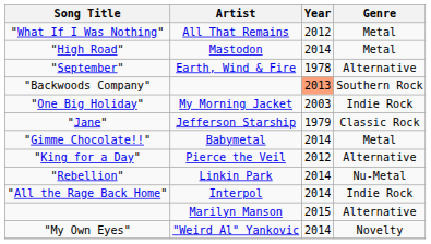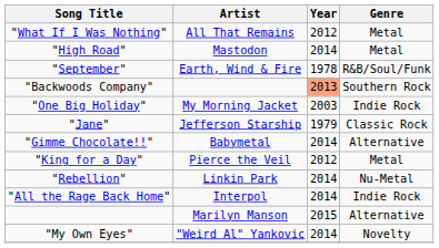 <table class="wikitable sortable" style="text-align:center;">
 <tr>
 <th>Song Title</th>
 <th>Artist</th>
 <th>Year</th>
 <th>Genre</th>
 </tr>
 <tr>
 <td>"<a href='#'>What If I Was Nothing</a>"</td>
 <td><a href='#'>All That Remains</a></td>
 <td>2012</td>
 <td>Metal</td>
 </tr>
 <tr>
 <td>"<a href='#'>High Road</a>"</td>
 <td><a href='#'>Mastodon</a></td>
 <td>2014</td>
 <td>Metal</td>
 </tr>
 <tr>
 <td>"<a href='#'>September</a>"</td>
 <td><a href='#'>Earth, Wind & Fire</a></td>
 <td>1978</td>
-<td>Alternative</td>
+<td>R&B/Soul/Funk</td>
 </tr>
 <tr>
 <td>"Backwoods Company"</td>
 <td></td>
 <td style="background: lightsalmon;">2013</td>
 <td>Southern Rock</td>
 </tr>
 <tr>
 <td>"<a href='#'>One Big Holiday</a>"</td>
 <td><a href='#'>My Morning Jacket</a></td>
 <td>2003</td>
 <td>Indie Rock</td>
 </tr>
 <tr>
 <td>"<a href='#'>Jane</a>"</td>
 <td><a href='#'>Jefferson Starship</a></td>
 <td>1979</td>
 <td>Classic Rock</td>
 </tr>
 <tr>
 <td>"<a href='#'>Gimme Chocolate!!</a>"</td>
 <td><a href='#'>Babymetal</a></td>
 <td>2014</td>
-<td>Metal</td>
+<td>Alternative</td>
 </tr>
 <tr>
 <td>"<a href='#'>King for a Day</a>"</td>
 <td><a href='#'>Pierce the Veil</a></td>
 <td>2012</td>
-<td>Alternative</td>
+<td>Metal</td>
 </tr>
 <tr>
 <td>"<a href='#'>Rebellion</a>"</td>
 <td><a href='#'>Linkin Park</a></td>
 <td>2014</td>
 <td>Nu-Metal</td>
 </tr>
 <tr>
 <td>"<a href='#'>All the Rage Back Home</a>"</td>
 <td><a href='#'>Interpol</a></td>
 <td>2014</td>
 <td>Indie Rock</td>
 </tr>
 <tr>
 <td></td>
 <td><a href='#'>Marilyn Manson</a></td>
 <td>2015</td>
 <td>Alternative</td>
 </tr>
 <tr>
 <td>"My Own Eyes"</td>
 <td><a href='#'>"Weird Al" Yankovic</a></td>
 <td>2014</td>
 <td>Novelty</td>
 </tr>
 <tr>
 </tr>
 </table>
